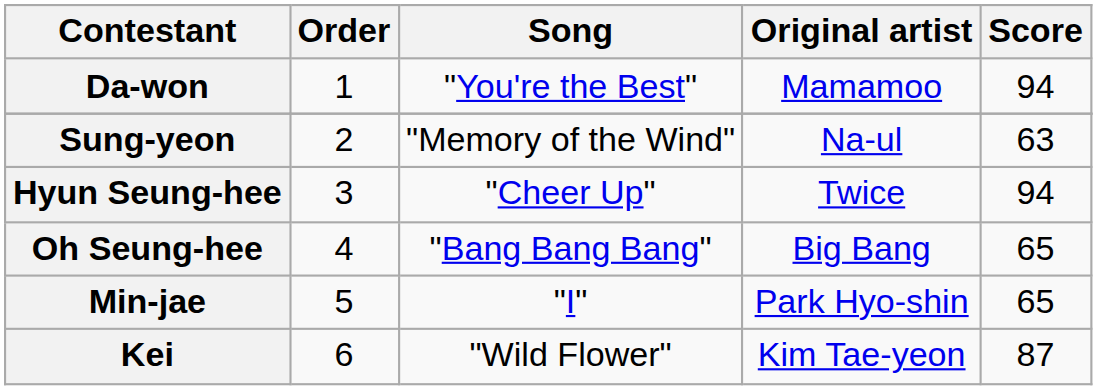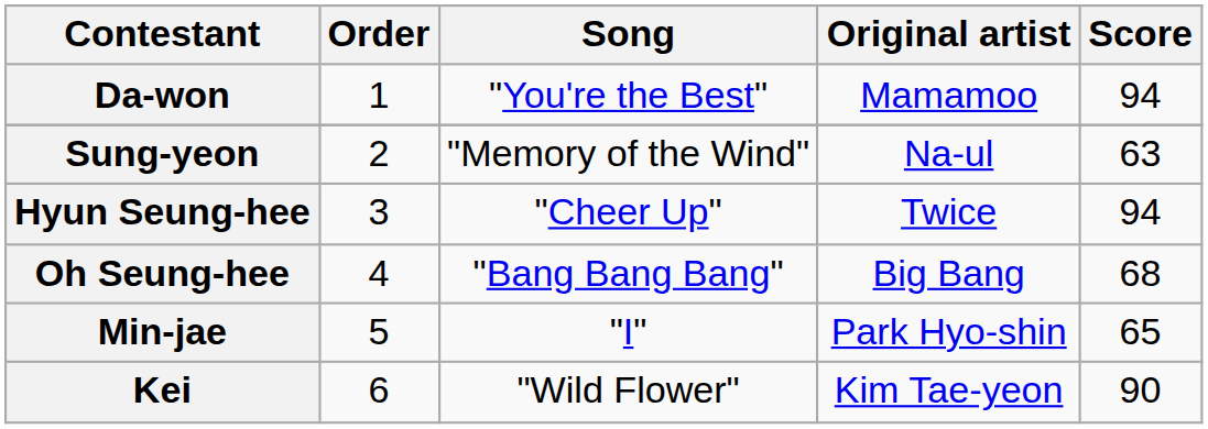 <table class="wikitable plainrowheaders" style="text-align:center">
 <tr>
 <th scope="col">Contestant</th>
 <th scope="col">Order</th>
 <th scope="col">Song</th>
 <th scope="col">Original artist</th>
 <th scope="col">Score</th>
 </tr>
 <tr>
 <th scope="row">Da-won</th>
 <td>1</td>
 <td>"<a href='#'>You're the Best</a>"</td>
 <td><a href='#'>Mamamoo</a></td>
 <td>94</td>
 </tr>
 <tr>
 </tr>
 <tr>
 <th scope="row">Sung-yeon</th>
 <td>2</td>
 <td>"Memory of the Wind"</td>
 <td><a href='#'>Na-ul</a></td>
 <td>63</td>
 </tr>
 <tr>
 <th scope="row">Hyun Seung-hee</th>
 <td>3</td>
 <td>"<a href='#'>Cheer Up</a>"</td>
 <td><a href='#'>Twice</a></td>
 <td>94</td>
 </tr>
 <tr>
 <th scope="row">Oh Seung-hee</th>
 <td>4</td>
 <td>"<a href='#'>Bang Bang Bang</a>"</td>
 <td><a href='#'>Big Bang</a></td>
-<td>65</td>
+<td>68</td>
 </tr>
 <tr>
 <th scope="row">Min-jae</th>
 <td>5</td>
 <td>"<a href='#'>I</a>"</td>
 <td><a href='#'>Park Hyo-shin</a></td>
 <td>65</td>
 </tr>
 <tr>
 <th scope="row">Kei</th>
 <td>6</td>
 <td>"Wild Flower"</td>
 <td><a href='#'>Kim Tae-yeon</a></td>
-<td>87</td>
+<td>90</td>
 </tr>
 </table>
